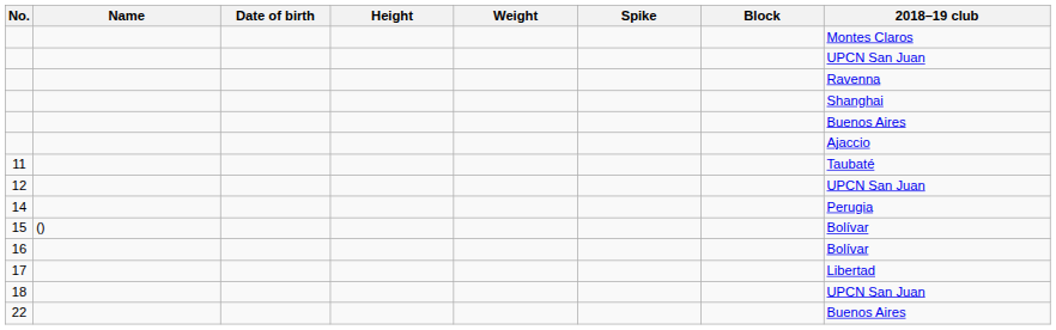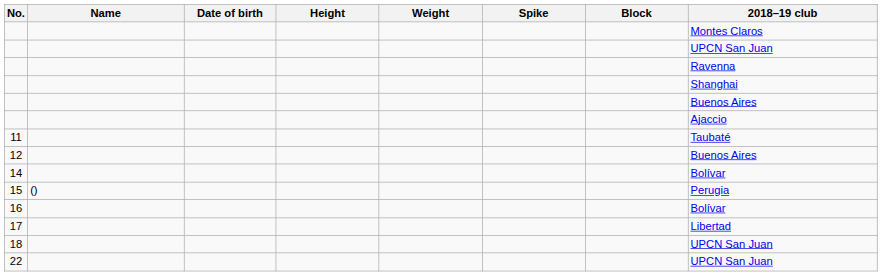 <table class="wikitable sortable" style="font-size:100%; text-align:center">
 <tr>
 <th>No.</th>
 <th style="width:14em">Name</th>
 <th style="width:8em">Date of birth</th>
 <th style="width:9em">Height</th>
 <th style="width:9em">Weight</th>
 <th style="width:9em">Spike</th>
 <th style="width:9em">Block</th>
 <th style="width:17em">2018–19 club</th>
 </tr>
 <tr>
 <td></td>
 <td align=left></td>
 <td align=right></td>
 <td></td>
 <td></td>
 <td></td>
 <td></td>
 <td align=left> <a href='#'>Montes Claros</a></td>
 </tr>
 <tr>
 <td></td>
 <td align=left></td>
 <td align=right></td>
 <td></td>
 <td></td>
 <td></td>
 <td></td>
 <td align=left> <a href='#'>UPCN San Juan</a></td>
 </tr>
 <tr>
 <td></td>
 <td align=left></td>
 <td align=right></td>
 <td></td>
 <td></td>
 <td></td>
 <td></td>
 <td align=left> <a href='#'>Ravenna</a></td>
 </tr>
 <tr>
 <td></td>
 <td align=left></td>
 <td align=right></td>
 <td></td>
 <td></td>
 <td></td>
 <td></td>
 <td align=left> <a href='#'>Shanghai</a></td>
 </tr>
 <tr>
 <td></td>
 <td align=left></td>
 <td align=right></td>
 <td></td>
 <td></td>
 <td></td>
 <td></td>
 <td align=left> <a href='#'>Buenos Aires</a></td>
 </tr>
 <tr>
 <td></td>
 <td align=left></td>
 <td align=right></td>
 <td></td>
 <td></td>
 <td></td>
 <td></td>
 <td align=left> <a href='#'>Ajaccio</a></td>
 </tr>
 <tr>
 <td>11</td>
 <td align=left></td>
 <td align=right></td>
 <td></td>
 <td></td>
 <td></td>
 <td></td>
 <td align=left> <a href='#'>Taubaté</a></td>
 </tr>
 <tr>
 <td>12</td>
 <td align=left></td>
 <td align=right></td>
 <td></td>
 <td></td>
 <td></td>
 <td></td>
-<td align=left> <a href='#'>UPCN San Juan</a></td>
+<td align=left> <a href='#'>Buenos Aires</a></td>
 </tr>
 <tr>
 <td>14</td>
 <td align=left></td>
 <td align=right></td>
 <td></td>
 <td></td>
 <td></td>
 <td></td>
-<td align=left> <a href='#'>Perugia</a></td>
+<td align=left> <a href='#'>Bolívar</a></td>
 </tr>
 <tr>
 <td>15</td>
 <td align=left> ()</td>
 <td align=right></td>
 <td></td>
 <td></td>
 <td></td>
 <td></td>
-<td align=left> <a href='#'>Bolívar</a></td>
+<td align=left> <a href='#'>Perugia</a></td>
 </tr>
 <tr>
 <td>16</td>
 <td align=left></td>
 <td align=right></td>
 <td></td>
 <td></td>
 <td></td>
 <td></td>
 <td align=left> <a href='#'>Bolívar</a></td>
 </tr>
 <tr>
 <td>17</td>
 <td align=left></td>
 <td align=right></td>
 <td></td>
 <td></td>
 <td></td>
 <td></td>
 <td align=left> <a href='#'>Libertad</a></td>
 </tr>
 <tr>
 <td>18</td>
 <td align=left></td>
 <td align=right></td>
 <td></td>
 <td></td>
 <td></td>
 <td></td>
 <td align=left> <a href='#'>UPCN San Juan</a></td>
 </tr>
 <tr>
 <td>22</td>
 <td align=left></td>
 <td align=right></td>
 <td></td>
 <td></td>
 <td></td>
 <td></td>
-<td align=left> <a href='#'>Buenos Aires</a></td>
+<td align=left> <a href='#'>UPCN San Juan</a></td>
 </tr>
 </table>
